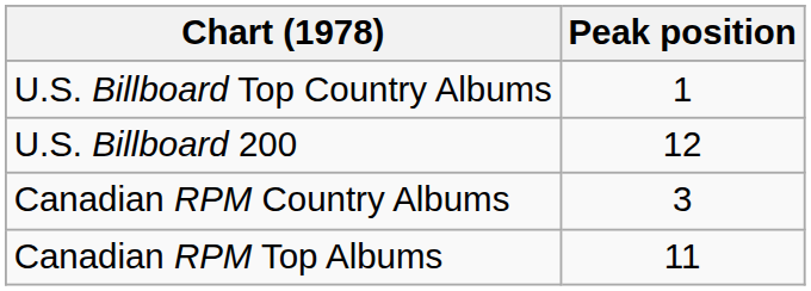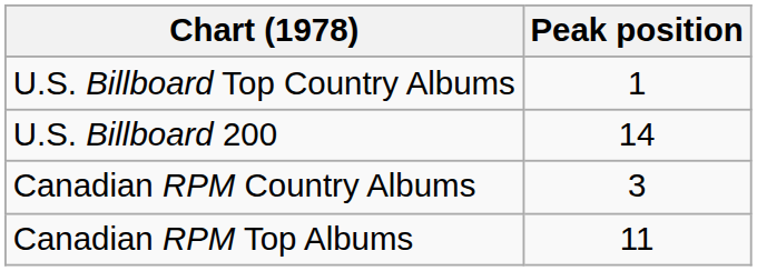 <table class="wikitable">
 <tr>
 <th>Chart (1978)</th>
 <th>Peak position</th>
 </tr>
 <tr>
 <td>U.S. <em>Billboard</em> Top Country Albums</td>
 <td style="text-align:center;">1</td>
 </tr>
 <tr>
 <td>U.S. <em>Billboard</em> 200</td>
-<td style="text-align:center;">12</td>
+<td style="text-align:center;">14</td>
 </tr>
 <tr>
 <td>Canadian <em>RPM</em> Country Albums</td>
 <td style="text-align:center;">3</td>
 </tr>
 <tr>
 <td>Canadian <em>RPM</em> Top Albums</td>
 <td style="text-align:center;">11</td>
 </tr>
 </table>
